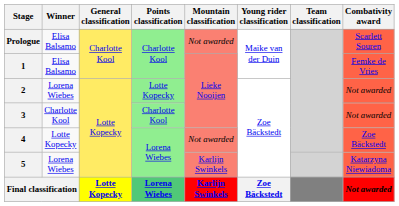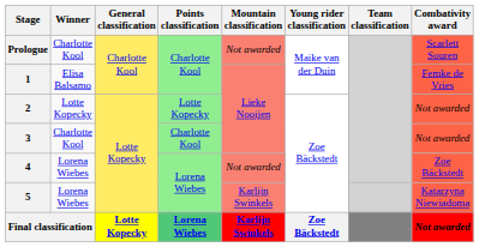 <table class="wikitable" style="text-align:center; font-size:86%;">
 <tr style="background-color:#efefef;">
 <th width="1%">Stage</th>
 <th width="7%">Winner</th>
 <th width="7%">General classification<br></th>
 <th width="7%">Points classification<br></th>
 <th width="7%">Mountain classification<br></th>
 <th width="7%">Young rider classification<br></th>
 <th width="7%">Team classification</th>
 <th width="7%">Combativity award<br></th>
 </tr>
 <tr>
 <th>Prologue</th>
-<td><a href='#'>Elisa Balsamo</a></td>
+<td><a href='#'>Charlotte Kool</a></td>
 <td style="background:#FFEB64;" rowspan=2><a href='#'>Charlotte Kool</a></td>
 <td style="background:lightgreen;" rowspan=2><a href='#'>Charlotte Kool</a></td>
 <td style="background:salmon;"><em>Not awarded</em></td>
 <td style="background:white;" rowspan=2><a href='#'>Maike van der Duin</a></td>
 <td style="background:lightgrey;" rowspan=5></td>
 <td style="background:tomato;"><a href='#'>Scarlett Souren</a></td>
 </tr>
 <tr>
 <th>1</th>
 <td><a href='#'>Elisa Balsamo</a></td>
 <td style="background:salmon;" rowspan=3><a href='#'>Lieke Nooijen</a></td>
 <td style="background:tomato;"><a href='#'>Femke de Vries</a></td>
 </tr>
 <tr>
 <th>2</th>
-<td><a href='#'>Lorena Wiebes</a></td>
+<td><a href='#'>Lotte Kopecky</a></td>
 <td style="background:#FFEB64;" rowspan=4><a href='#'>Lotte Kopecky</a></td>
 <td style="background:lightgreen;"><a href='#'>Lotte Kopecky</a></td>
 <td style="background:white;" rowspan=4><a href='#'>Zoe Bäckstedt</a></td>
 <td style="background:tomato;"><em>Not awarded</em></td>
 </tr>
 <tr>
 <th>3</th>
 <td><a href='#'>Charlotte Kool</a></td>
 <td style="background:lightgreen;"><a href='#'>Charlotte Kool</a></td>
 <td style="background:tomato;"><em>Not awarded</em></td>
 </tr>
 <tr>
 <th>4</th>
-<td><a href='#'>Lotte Kopecky</a></td>
+<td><a href='#'>Lorena Wiebes</a></td>
 <td style="background:lightgreen;" rowspan=2><a href='#'>Lorena Wiebes</a></td>
 <td style="background:salmon;"><em>Not awarded</em></td>
 <td style="background:tomato;"><a href='#'>Zoe Bäckstedt</a></td>
 </tr>
 <tr>
 <th>5</th>
 <td><a href='#'>Lorena Wiebes</a></td>
 <td style="background:salmon;"><a href='#'>Karlijn Swinkels</a></td>
 <td style="background:lightgrey;"></td>
 <td style="background:tomato;"><a href='#'>Katarzyna Niewiadoma</a></td>
 </tr>
 <tr>
 <th colspan=2>Final classification</th>
 <th style="background:yellow;"><a href='#'>Lotte Kopecky</a></th>
 <th style="background:#50c878;"><a href='#'>Lorena Wiebes</a></th>
 <th style="background:red;"><a href='#'>Karlijn Swinkels</a></th>
 <th style="background:offwhite;"><a href='#'>Zoe Bäckstedt</a></th>
 <th style="background:grey;"></th>
 <th style="background:red;"><em>Not awarded</em></th>
 </tr>
 </table>
